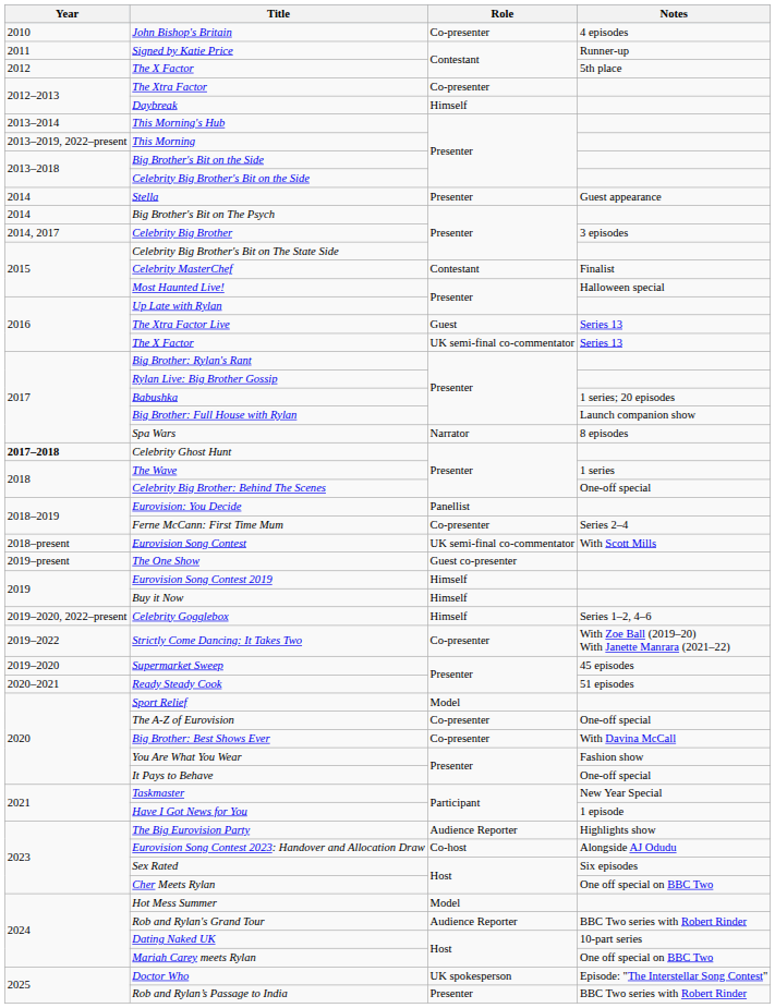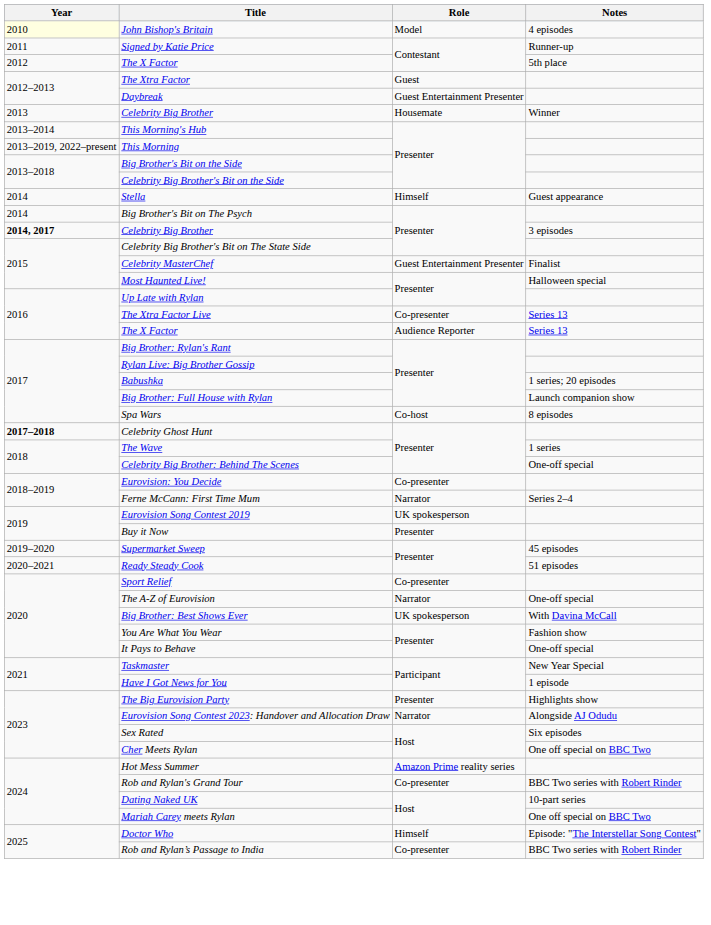 <table class="wikitable">
 <tr style="background:#b0c4de; text-align:center;">
 <th>Year</th>
 <th>Title</th>
 <th>Role</th>
 <th>Notes</th>
 </tr>
 <tr>
-<td>2010</td>
+<td style="background: lightyellow;">2010</td>
 <td><em><a href='#'>John Bishop's Britain</a></em></td>
-<td>Co-presenter</td>
+<td>Model</td>
 <td>4 episodes </td>
 </tr>
 <tr>
 <td>2011</td>
 <td><em><a href='#'>Signed by Katie Price</a></em></td>
 <td rowspan="2">Contestant</td>
 <td>Runner-up</td>
 </tr>
 <tr>
 <td>2012</td>
 <td><em><a href='#'>The X Factor</a></em></td>
 <td>5th place</td>
 </tr>
 <tr>
 <td rowspan="2">2012–2013</td>
 <td><em><a href='#'>The Xtra Factor</a></em></td>
-<td>Co-presenter</td>
+<td>Guest</td>
 <td></td>
 </tr>
 <tr>
 <td><em><a href='#'>Daybreak</a></em></td>
-<td>Himself</td>
+<td>Guest Entertainment Presenter</td>
 <td></td>
+</tr>
+<tr>
+<td>2013</td>
+<td><em><a href='#'>Celebrity Big Brother</a></em></td>
+<td>Housemate</td>
+<td>Winner</td>
 </tr>
 <tr>
 <td>2013–2014</td>
 <td><em><a href='#'>This Morning's Hub</a></em></td>
 <td rowspan="4">Presenter</td>
 <td></td>
 </tr>
 <tr>
 <td>2013–2019, 2022–present</td>
 <td><em><a href='#'>This Morning</a></em></td>
 <td></td>
 </tr>
 <tr>
 <td rowspan="2">2013–2018</td>
 <td><em><a href='#'>Big Brother's Bit on the Side</a></em></td>
 <td></td>
 </tr>
 <tr>
 <td><em><a href='#'>Celebrity Big Brother's Bit on the Side</a></em></td>
 <td></td>
 </tr>
 <tr>
 <td>2014</td>
 <td><em><a href='#'>Stella</a></em></td>
-<td>Presenter</td>
+<td>Himself</td>
 <td>Guest appearance</td>
 </tr>
 <tr>
 <td>2014</td>
 <td><em>Big Brother's Bit on The Psych</em></td>
 <td rowspan="3">Presenter </td>
 <td></td>
 </tr>
 <tr>
-<td>2014, 2017</td>
+<td><strong>2014, 2017</strong></td>
 <td><em><a href='#'>Celebrity Big Brother</a></em></td>
 <td>3 episodes </td>
 </tr>
 <tr>
 <td rowspan="3">2015</td>
 <td><em>Celebrity Big Brother's Bit on The State Side</em></td>
 <td></td>
 </tr>
 <tr>
 <td><em><a href='#'>Celebrity MasterChef</a></em></td>
-<td>Contestant</td>
+<td>Guest Entertainment Presenter</td>
 <td>Finalist</td>
 </tr>
 <tr>
 <td><em><a href='#'>Most Haunted Live!</a></em></td>
 <td rowspan="2">Presenter</td>
 <td>Halloween special</td>
 </tr>
 <tr>
 <td rowspan="3">2016</td>
 <td><em><a href='#'>Up Late with Rylan</a></em></td>
 <td></td>
 </tr>
 <tr>
 <td><em><a href='#'>The Xtra Factor Live</a></em></td>
-<td>Guest</td>
+<td>Co-presenter</td>
 <td><a href='#'>Series 13</a></td>
 </tr>
 <tr>
 <td><em><a href='#'>The X Factor</a></em></td>
-<td>UK semi-final co-commentator</td>
+<td>Audience Reporter</td>
 <td><a href='#'>Series 13</a></td>
 </tr>
 <tr>
 <td rowspan="5">2017</td>
 <td><em><a href='#'>Big Brother: Rylan's Rant</a></em></td>
 <td rowspan="4">Presenter</td>
 <td></td>
 </tr>
 <tr>
 <td><em><a href='#'>Rylan Live: Big Brother Gossip</a></em></td>
 <td></td>
 </tr>
 <tr>
 <td><em><a href='#'>Babushka</a></em></td>
 <td>1 series; 20 episodes</td>
 </tr>
 <tr>
 <td><em><a href='#'>Big Brother: Full House with Rylan</a></em></td>
 <td>Launch companion show</td>
 </tr>
 <tr>
 <td><em>Spa Wars</em></td>
-<td>Narrator</td>
+<td>Co-host</td>
 <td>8 episodes</td>
 </tr>
 <tr>
 <td><strong>2017–2018</strong></td>
 <td><em>Celebrity Ghost Hunt</em></td>
 <td rowspan="3">Presenter</td>
 <td></td>
 </tr>
 <tr>
 <td rowspan="2">2018</td>
 <td><em><a href='#'>The Wave</a></em></td>
 <td>1 series</td>
 </tr>
 <tr>
 <td><em><a href='#'>Celebrity Big Brother: Behind The Scenes</a></em></td>
 <td>One-off special</td>
 </tr>
 <tr>
 <td rowspan="2">2018–2019</td>
 <td><em><a href='#'>Eurovision: You Decide</a></em></td>
-<td>Panellist</td>
+<td>Co-presenter</td>
 <td></td>
 </tr>
 <tr>
 <td><em>Ferne McCann: First Time Mum</em></td>
-<td>Co-presenter</td>
+<td>Narrator</td>
 <td>Series 2–4</td>
-</tr>
-<tr>
-<td>2018–present</td>
-<td><em><a href='#'>Eurovision Song Contest</a></em></td>
-<td>UK semi-final co-commentator</td>
-<td>With <a href='#'>Scott Mills</a></td>
-</tr>
-<tr>
-<td>2019–present</td>
-<td><em><a href='#'>The One Show</a></em></td>
-<td>Guest co-presenter</td>
-<td></td>
 </tr>
 <tr>
 <td rowspan="2">2019</td>
 <td><em><a href='#'>Eurovision Song Contest 2019</a></em></td>
-<td>Himself</td>
+<td>UK spokesperson</td>
 <td></td>
 </tr>
 <tr>
 <td><em>Buy it Now</em></td>
-<td>Himself</td>
+<td>Presenter</td>
 <td></td>
-</tr>
-<tr>
-<td>2019–2020, 2022–present</td>
-<td><em><a href='#'>Celebrity Gogglebox</a></em></td>
-<td>Himself</td>
-<td>Series 1–2, 4–6</td>
-</tr>
-<tr>
-<td>2019–2022</td>
-<td><em><a href='#'>Strictly Come Dancing: It Takes Two</a></em></td>
-<td>Co-presenter</td>
-<td>With <a href='#'>Zoe Ball</a> (2019–20)<br>With <a href='#'>Janette Manrara</a> (2021–22)</td>
 </tr>
 <tr>
 <td>2019–2020</td>
 <td><em><a href='#'>Supermarket Sweep</a></em></td>
 <td rowspan="2">Presenter</td>
 <td>45 episodes</td>
 </tr>
 <tr>
 <td>2020–2021</td>
 <td><em><a href='#'>Ready Steady Cook</a></em></td>
 <td>51 episodes</td>
 </tr>
 <tr>
 <td rowspan="5">2020</td>
 <td><em><a href='#'>Sport Relief</a></em></td>
-<td>Model</td>
+<td>Co-presenter</td>
 <td></td>
 </tr>
 <tr>
 <td><em>The A-Z of Eurovision</em></td>
-<td>Co-presenter</td>
+<td>Narrator</td>
 <td>One-off special</td>
 </tr>
 <tr>
 <td><em><a href='#'>Big Brother: Best Shows Ever</a></em></td>
-<td>Co-presenter</td>
+<td>UK spokesperson</td>
 <td>With <a href='#'>Davina McCall</a></td>
 </tr>
 <tr>
 <td><em>You Are What You Wear</em></td>
 <td rowspan="2">Presenter</td>
 <td>Fashion show</td>
 </tr>
 <tr>
 <td><em>It Pays to Behave</em></td>
 <td>One-off special</td>
 </tr>
 <tr>
 <td rowspan="2">2021</td>
 <td><em><a href='#'>Taskmaster</a></em></td>
 <td rowspan="2">Participant</td>
 <td>New Year Special</td>
 </tr>
 <tr>
 <td><em><a href='#'>Have I Got News for You</a></em></td>
 <td>1 episode</td>
 </tr>
 <tr>
 <td rowspan="4">2023</td>
 <td><em><a href='#'>The Big Eurovision Party</a></em></td>
-<td>Audience Reporter</td>
+<td>Presenter</td>
 <td>Highlights show</td>
 </tr>
 <tr>
 <td><em><a href='#'>Eurovision Song Contest 2023</a>: Handover and Allocation Draw</em></td>
-<td>Co-host</td>
+<td>Narrator</td>
 <td>Alongside <a href='#'>AJ Odudu</a></td>
 </tr>
 <tr>
 <td><em>Sex Rated</em></td>
 <td rowspan="2">Host</td>
 <td>Six episodes</td>
 </tr>
 <tr>
 <td><em><a href='#'>Cher</a> Meets Rylan</em></td>
 <td>One off special on <a href='#'>BBC Two</a></td>
 </tr>
 <tr>
 <td rowspan="4">2024</td>
 <td><em>Hot Mess Summer</em></td>
-<td>Model</td>
+<td><a href='#'>Amazon Prime</a> reality series</td>
 </tr>
 <tr>
 <td><em>Rob and Rylan's Grand Tour</em></td>
-<td>Audience Reporter</td>
+<td>Co-presenter</td>
 <td>BBC Two series with <a href='#'>Robert Rinder</a></td>
 </tr>
 <tr>
 <td><em><a href='#'>Dating Naked UK</a></em></td>
 <td rowspan="2">Host</td>
 <td>10-part series</td>
 </tr>
 <tr>
 <td><em><a href='#'>Mariah Carey</a> meets Rylan</em></td>
 <td>One off special on <a href='#'>BBC Two</a></td>
 </tr>
 <tr>
 <td rowspan="2">2025</td>
 <td><em><a href='#'>Doctor Who</a></em></td>
-<td>UK spokesperson</td>
+<td>Himself</td>
 <td>Episode: "<a href='#'>The Interstellar Song Contest</a>"</td>
 </tr>
 <tr>
 <td><em>Rob and Rylan’s Passage to India</em></td>
-<td>Presenter</td>
+<td>Co-presenter</td>
 <td>BBC Two series with <a href='#'>Robert Rinder</a></td>
 </tr>
 </table>
